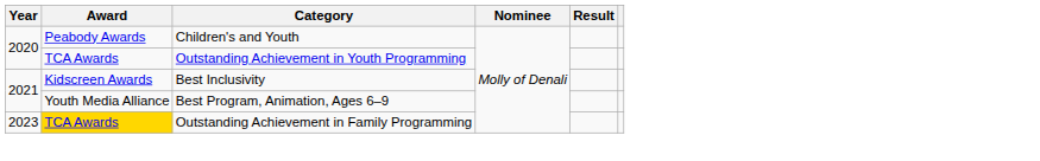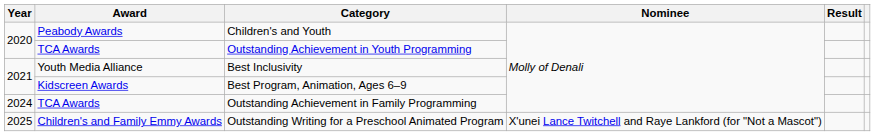 <table class="wikitable sortable">
 <tr>
 <th>Year</th>
 <th>Award</th>
 <th>Category</th>
 <th>Nominee</th>
 <th>Result</th>
 <th></th>
 </tr>
 <tr>
 <td rowspan="2">2020</td>
 <td><a href='#'>Peabody Awards</a></td>
 <td>Children's and Youth</td>
 <td rowspan="5"><em>Molly of Denali</em></td>
 <td></td>
 <td></td>
 </tr>
 <tr>
 <td><a href='#'>TCA Awards</a></td>
 <td><a href='#'>Outstanding Achievement in Youth Programming</a></td>
 <td></td>
 <td></td>
 </tr>
 <tr>
 <td rowspan="2">2021</td>
-<td><a href='#'>Kidscreen Awards</a></td>
+<td>Youth Media Alliance</td>
 <td>Best Inclusivity</td>
 <td></td>
 <td></td>
 </tr>
 <tr>
-<td>Youth Media Alliance</td>
+<td><a href='#'>Kidscreen Awards</a></td>
 <td>Best Program, Animation, Ages 6–9</td>
 <td></td>
 <td></td>
 </tr>
 <tr>
-<td>2023</td>
-<td style="background: gold;"><a href='#'>TCA Awards</a></td>
+<td>2024</td>
+<td><a href='#'>TCA Awards</a></td>
 <td>Outstanding Achievement in Family Programming</td>
 <td></td>
 <td></td>
 </tr>
+<tr>
+<td>2025</td>
+<td><a href='#'>Children's and Family Emmy Awards</a></td>
+<td>Outstanding Writing for a Preschool Animated Program</td>
+<td>X'unei <a href='#'>Lance Twitchell</a> and Raye Lankford (for "Not a Mascot")</td>
+<td></td>
+<td></td>
+</tr>
 </table>
